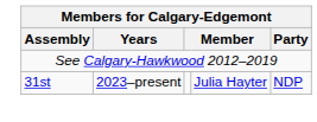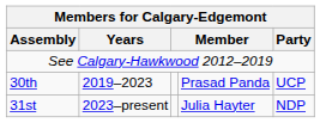 <table class="wikitable" align=right>
 <tr>
 <th colspan=5>Members for Calgary-Edgemont</th>
 </tr>
 <tr>
 <th>Assembly</th>
 <th>Years</th>
 <th colspan="2">Member</th>
 <th>Party</th>
 </tr>
 <tr>
 <td align="center" colspan=5><em>See <a href='#'>Calgary-Hawkwood</a> 2012–2019</em></td>
 </tr>
 <tr>
+<td><a href='#'>30th</a></td>
+<td><a href='#'>2019</a>–2023</td>
+<td></td>
+<td><a href='#'>Prasad Panda</a></td>
+<td><a href='#'>UCP</a></td>
+</tr>
+<tr>
 <td><a href='#'>31st</a></td>
 <td><a href='#'>2023</a>–present</td>
 <td></td>
 <td><a href='#'>Julia Hayter</a></td>
 <td><a href='#'>NDP</a></td>
 </tr>
 </table>
